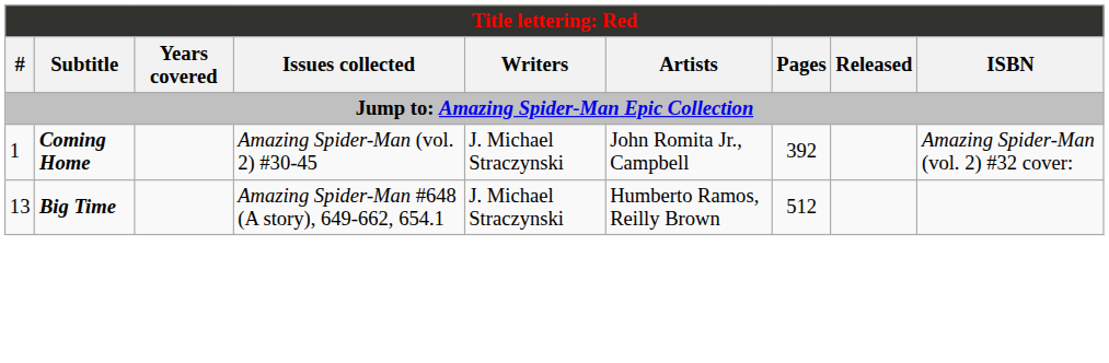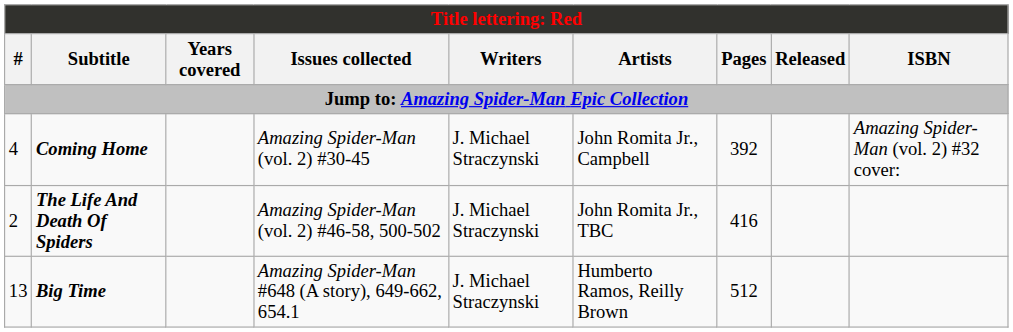 <table class="wikitable sortable" width=98%>
 <tr>
 <th colspan=9 style="background-color: #31312D; color: red;">Title lettering: Red</th>
 </tr>
 <tr>
 <th class="unsortable">#</th>
 <th class="unsortable">Subtitle</th>
 <th>Years covered</th>
 <th class="unsortable">Issues collected</th>
 <th class="unsortable">Writers</th>
 <th class="unsortable">Artists</th>
 <th class="unsortable">Pages</th>
 <th>Released</th>
 <th class="unsortable">ISBN</th>
 </tr>
 <tr>
 <th colspan=9 style="background-color: silver;">Jump to: <a href='#'><em>Amazing Spider-Man</em> <em>Epic Collection</em></a></th>
 </tr>
 <tr>
-<td>1</td>
+<td>4</td>
 <td><strong><em>Coming Home</em></strong></td>
 <td></td>
 <td><em>Amazing Spider-Man</em> (vol. 2) #30-45</td>
 <td>J. Michael Straczynski</td>
 <td>John Romita Jr.,  Campbell</td>
 <td style="text-align: center;">392</td>
 <td></td>
 <td><em>Amazing Spider-Man</em> (vol. 2) #32 cover: </td>
+</tr>
+<tr>
+<td>2</td>
+<td><strong><em>The Life And Death Of Spiders</em></strong></td>
+<td></td>
+<td><em>Amazing Spider-Man</em> (vol. 2) #46-58, 500-502</td>
+<td>J. Michael Straczynski</td>
+<td>John Romita Jr., TBC</td>
+<td style="text-align: center;">416</td>
+<td></td>
+<td></td>
 </tr>
 <tr>
 <td>13</td>
 <td><strong><em>Big Time</em></strong></td>
 <td></td>
 <td><em>Amazing Spider-Man</em> #648 (A story), 649-662, 654.1</td>
 <td>J. Michael Straczynski</td>
 <td>Humberto Ramos, Reilly Brown</td>
 <td style="text-align: center;">512</td>
 <td></td>
 <td></td>
 </tr>
 </table>
